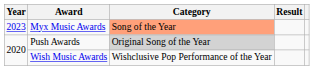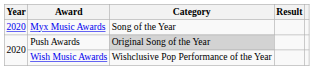 <table class="wikitable">
 <tr>
 <th>Year</th>
 <th>Award</th>
 <th>Category</th>
 <th>Result</th>
 <th></th>
 </tr>
 <tr>
-<td><a href='#'>2023</a></td>
+<td><a href='#'>2020</a></td>
 <td><a href='#'>Myx Music Awards</a></td>
-<td style="background: lightsalmon;">Song of the Year</td>
+<td>Song of the Year</td>
 <td></td>
 <td></td>
 </tr>
 <tr>
 <td rowspan="2">2020</td>
 <td>Push Awards</td>
 <td style="background: lightgrey;">Original Song of the Year</td>
 <td></td>
 <td></td>
 </tr>
 <tr>
 <td><a href='#'>Wish Music Awards</a></td>
 <td>Wishclusive Pop Performance of the Year</td>
 <td></td>
 <td></td>
 </tr>
 </table>
